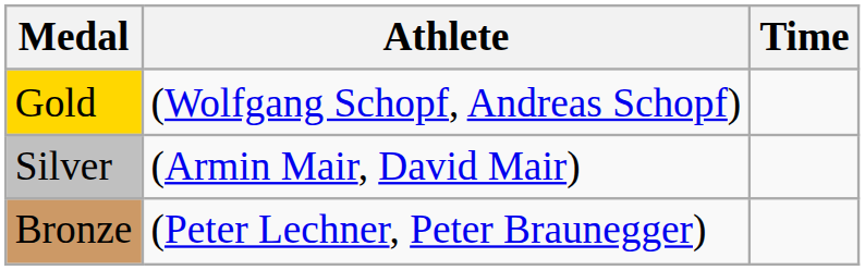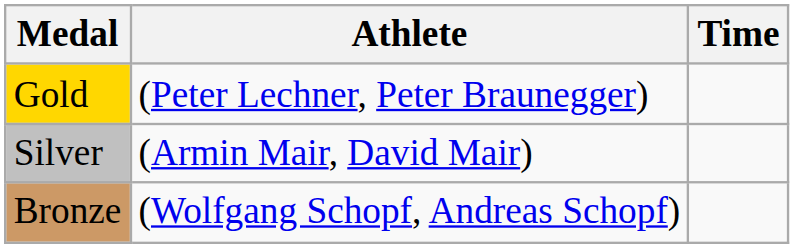 <table class="wikitable">
 <tr>
 <th>Medal</th>
 <th>Athlete</th>
 <th>Time</th>
 </tr>
 <tr>
 <td bgcolor="gold">Gold</td>
-<td> (<a href='#'>Wolfgang Schopf</a>, <a href='#'>Andreas Schopf</a>)</td>
+<td> (<a href='#'>Peter Lechner</a>, <a href='#'>Peter Braunegger</a>)</td>
 <td></td>
 </tr>
 <tr>
 <td bgcolor="silver">Silver</td>
 <td> (<a href='#'>Armin Mair</a>, <a href='#'>David Mair</a>)</td>
 <td></td>
 </tr>
 <tr>
 <td bgcolor="CC9966">Bronze</td>
-<td> (<a href='#'>Peter Lechner</a>, <a href='#'>Peter Braunegger</a>)</td>
+<td> (<a href='#'>Wolfgang Schopf</a>, <a href='#'>Andreas Schopf</a>)</td>
 <td></td>
 </tr>
 </table>
